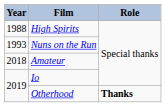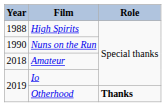 <table class="wikitable" style="font-size:95%;">
 <tr>
 <th style="background:#B0C4DE;">Year</th>
 <th style="background:#B0C4DE;">Film</th>
 <th style="background:#B0C4DE;">Role</th>
 </tr>
 <tr>
 <td>1988</td>
 <td><em><a href='#'>High Spirits</a></em></td>
 <td rowspan=4>Special thanks</td>
 </tr>
 <tr>
-<td>1993</td>
+<td>1990</td>
 <td><em><a href='#'>Nuns on the Run</a></em></td>
 </tr>
 <tr>
 <td>2018</td>
 <td><em><a href='#'>Amateur</a></em></td>
 </tr>
 <tr>
 <td rowspan=2>2019</td>
 <td><em><a href='#'>Io</a></em></td>
 </tr>
 <tr>
 <td><em><a href='#'>Otherhood</a></em></td>
 <td><strong>Thanks</strong></td>
 </tr>
 </table>
